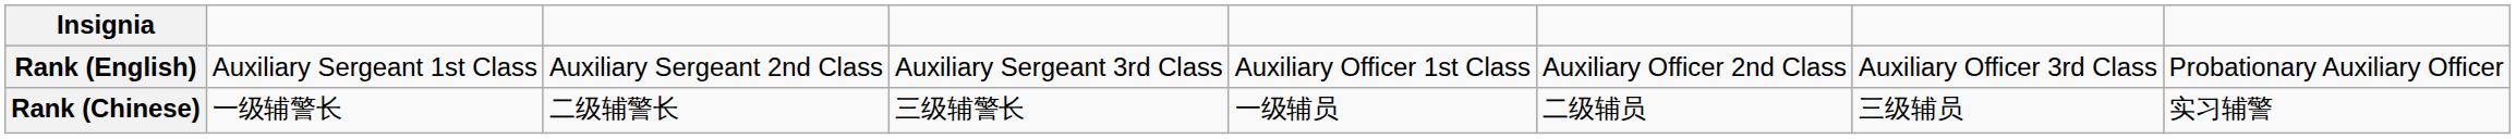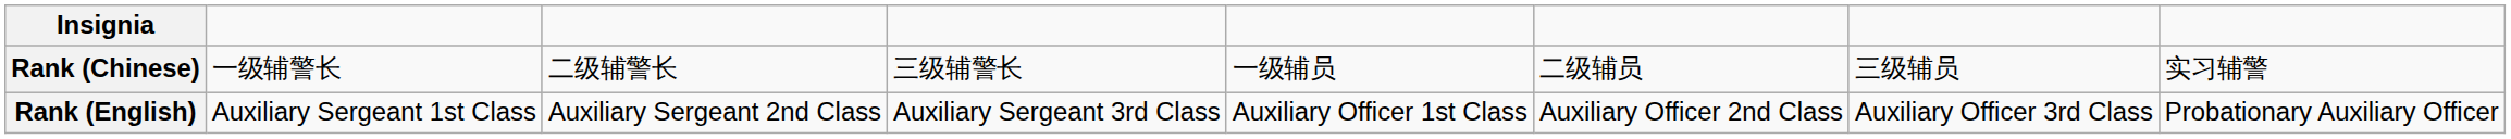 <table class="wikitable">
 <tr>
 <th>Insignia</th>
 <td></td>
 <td></td>
 <td></td>
 <td></td>
 <td></td>
 <td></td>
 <td></td>
 </tr>
 <tr>
+<th>Rank (Chinese)</th>
+<td>一级辅警长</td>
+<td>二级辅警长</td>
+<td>三级辅警长</td>
+<td>一级辅员</td>
+<td>二级辅员</td>
+<td>三级辅员</td>
+<td>实习辅警</td>
+</tr>
+<tr>
 <th>Rank (English)</th>
 <td>Auxiliary Sergeant 1st Class</td>
 <td>Auxiliary Sergeant 2nd Class</td>
 <td>Auxiliary Sergeant 3rd Class</td>
 <td>Auxiliary Officer 1st Class</td>
 <td>Auxiliary Officer 2nd Class</td>
 <td>Auxiliary Officer 3rd Class</td>
 <td>Probationary Auxiliary Officer</td>
 </tr>
-<tr>
-<th>Rank (Chinese)</th>
-<td>一级辅警长</td>
-<td>二级辅警长</td>
-<td>三级辅警长</td>
-<td>一级辅员</td>
-<td>二级辅员</td>
-<td>三级辅员</td>
-<td>实习辅警</td>
-</tr>
 </table>
